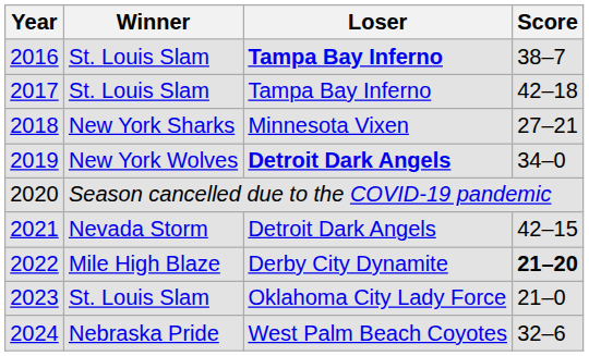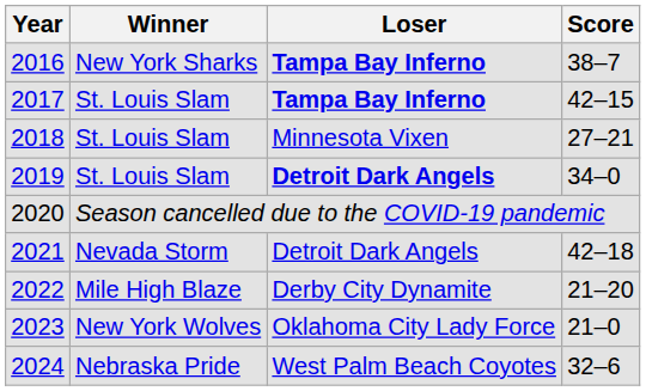 <table class="wikitable">
 <tr>
 <th>Year</th>
 <th>Winner</th>
 <th>Loser</th>
 <th>Score</th>
 </tr>
 <tr style="background: #e3e3e3;">
 <td><a href='#'>2016</a></td>
-<td><a href='#'>St. Louis Slam</a></td>
+<td><a href='#'>New York Sharks</a></td>
 <td><strong><a href='#'>Tampa Bay Inferno</a></strong></td>
 <td>38–7</td>
 </tr>
 <tr style="background: #e3e3e3;">
 <td><a href='#'>2017</a></td>
 <td><a href='#'>St. Louis Slam</a></td>
-<td><a href='#'>Tampa Bay Inferno</a></td>
-<td>42–18</td>
+<td><strong><a href='#'>Tampa Bay Inferno</a></strong></td>
+<td>42–15</td>
 </tr>
 <tr style="background: #e3e3e3;">
 <td><a href='#'>2018</a></td>
-<td><a href='#'>New York Sharks</a></td>
+<td><a href='#'>St. Louis Slam</a></td>
 <td><a href='#'>Minnesota Vixen</a></td>
 <td>27–21</td>
 </tr>
 <tr style="background: #e3e3e3;">
 <td><a href='#'>2019</a></td>
-<td><a href='#'>New York Wolves</a></td>
+<td><a href='#'>St. Louis Slam</a></td>
 <td><strong><a href='#'>Detroit Dark Angels</a></strong></td>
 <td>34–0</td>
 </tr>
 <tr style="background: #e3e3e3;">
 <td>2020</td>
 <td colspan=4><em>Season cancelled due to the <a href='#'>COVID-19 pandemic</a></em></td>
 </tr>
 <tr style="background: #e3e3e3;">
 <td><a href='#'>2021</a></td>
 <td><a href='#'>Nevada Storm</a></td>
 <td><a href='#'>Detroit Dark Angels</a></td>
-<td>42–15</td>
+<td>42–18</td>
 </tr>
 <tr style="background: #e3e3e3;">
 <td><a href='#'>2022</a></td>
 <td><a href='#'>Mile High Blaze</a></td>
 <td><a href='#'>Derby City Dynamite</a></td>
-<td><strong>21–20</strong></td>
+<td>21–20</td>
 </tr>
 <tr style="background: #e3e3e3;">
 <td><a href='#'>2023</a></td>
-<td><a href='#'>St. Louis Slam</a></td>
+<td><a href='#'>New York Wolves</a></td>
 <td><a href='#'>Oklahoma City Lady Force</a></td>
 <td>21–0</td>
 </tr>
 <tr style="background: #e3e3e3;">
 <td><a href='#'>2024</a></td>
 <td><a href='#'>Nebraska Pride</a></td>
 <td><a href='#'>West Palm Beach Coyotes</a></td>
 <td>32–6</td>
 </tr>
 </table>
